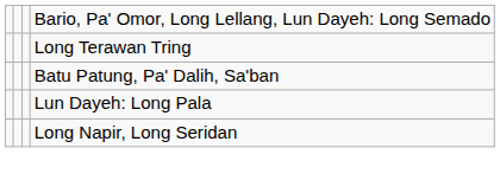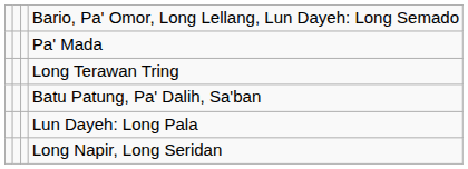 <table class="wikitable">
 <tr>
 <td></td>
 <td></td>
 <td></td>
 <td>Bario, Pa' Omor, Long Lellang, Lun Dayeh: Long Semado</td>
+</tr>
+<tr>
+<td></td>
+<td></td>
+<td></td>
+<td>Pa' Mada</td>
 </tr>
 <tr>
 <td></td>
 <td></td>
 <td></td>
 <td>Long Terawan Tring</td>
 </tr>
 <tr>
 <td></td>
 <td></td>
 <td></td>
 <td>Batu Patung, Pa' Dalih, Sa'ban</td>
 </tr>
 <tr>
 <td></td>
 <td></td>
 <td></td>
 <td>Lun Dayeh: Long Pala</td>
 </tr>
 <tr>
 <td></td>
 <td></td>
 <td></td>
 <td>Long Napir, Long Seridan</td>
 </tr>
 </table>
